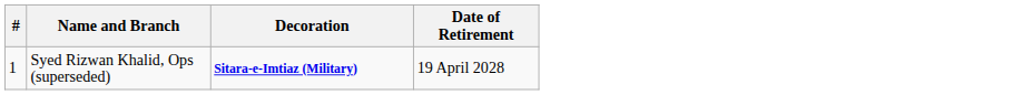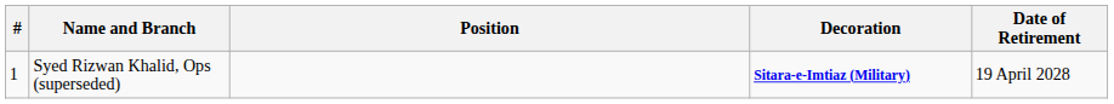 <table class="wikitable">
 <tr>
 <th width="15" style="text-align:center">#</th>
 <th width="180" style="text-align:center">Name and Branch</th>
+<th width="480" style="text-align:center">Position</th>
 <th width="200" style="text-align:center">Decoration</th>
 <th width="120" style="text-align:center">Date of Retirement</th>
 </tr>
 <tr>
 <td>1</td>
 <td>Syed Rizwan Khalid, Ops (superseded)</td>
+<td></td>
 <td><strong><small> <a href='#'>Sitara-e-Imtiaz (Military)</a></small></strong></td>
 <td>19 April 2028</td>
 </tr>
 </table>
